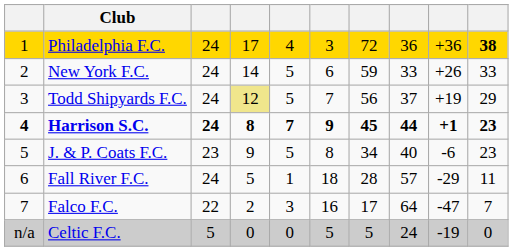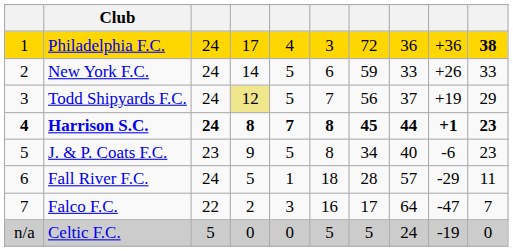 <table class="wikitable" style="text-align:center">
 <tr>
 <th width=30></th>
 <th>Club</th>
 <th width=30></th>
 <th width=30></th>
 <th width=30></th>
 <th width=30></th>
 <th width=30></th>
 <th width=30></th>
 <th width=30></th>
 <th width=30></th>
 </tr>
 <tr bgcolor="gold">
 <td>1</td>
 <td align=left><a href='#'>Philadelphia F.C.</a></td>
 <td>24</td>
 <td>17</td>
 <td>4</td>
 <td>3</td>
 <td>72</td>
 <td>36</td>
 <td>+36</td>
 <td><strong>38</strong></td>
 </tr>
 <tr>
 <td>2</td>
 <td align=left><a href='#'>New York F.C.</a></td>
 <td>24</td>
 <td>14</td>
 <td>5</td>
 <td>6</td>
 <td>59</td>
 <td>33</td>
 <td>+26</td>
 <td>33</td>
 </tr>
 <tr>
 <td>3</td>
 <td align=left><a href='#'>Todd Shipyards F.C.</a></td>
 <td>24</td>
 <td style="background: khaki;">12</td>
 <td>5</td>
 <td>7</td>
 <td>56</td>
 <td>37</td>
 <td>+19</td>
 <td>29</td>
 </tr>
 <tr>
 <td><strong>4</strong></td>
 <td align=left><strong><a href='#'>Harrison S.C.</a></strong></td>
 <td><strong>24</strong></td>
 <td><strong>8</strong></td>
 <td><strong>7</strong></td>
-<td><strong>9</strong></td>
+<td><strong>8</strong></td>
 <td><strong>45</strong></td>
 <td><strong>44</strong></td>
 <td><strong>+1</strong></td>
 <td><strong>23</strong></td>
 </tr>
 <tr>
 <td>5</td>
 <td align=left><a href='#'>J. & P. Coats F.C.</a></td>
 <td>23</td>
 <td>9</td>
 <td>5</td>
 <td>8</td>
 <td>34</td>
 <td>40</td>
 <td>-6</td>
 <td>23</td>
 </tr>
 <tr>
 <td>6</td>
 <td align=left><a href='#'>Fall River F.C.</a></td>
 <td>24</td>
 <td>5</td>
 <td>1</td>
 <td>18</td>
 <td>28</td>
 <td>57</td>
 <td>-29</td>
 <td>11</td>
 </tr>
 <tr>
 <td>7</td>
 <td align=left><a href='#'>Falco F.C.</a></td>
 <td>22</td>
 <td>2</td>
 <td>3</td>
 <td>16</td>
 <td>17</td>
 <td>64</td>
 <td>-47</td>
 <td>7</td>
 </tr>
 <tr bgcolor="#cccccc">
 <td>n/a</td>
 <td align=left><a href='#'>Celtic F.C.</a></td>
 <td>5</td>
 <td>0</td>
 <td>0</td>
 <td>5</td>
 <td>5</td>
 <td>24</td>
 <td>-19</td>
 <td>0</td>
 </tr>
 </table>
